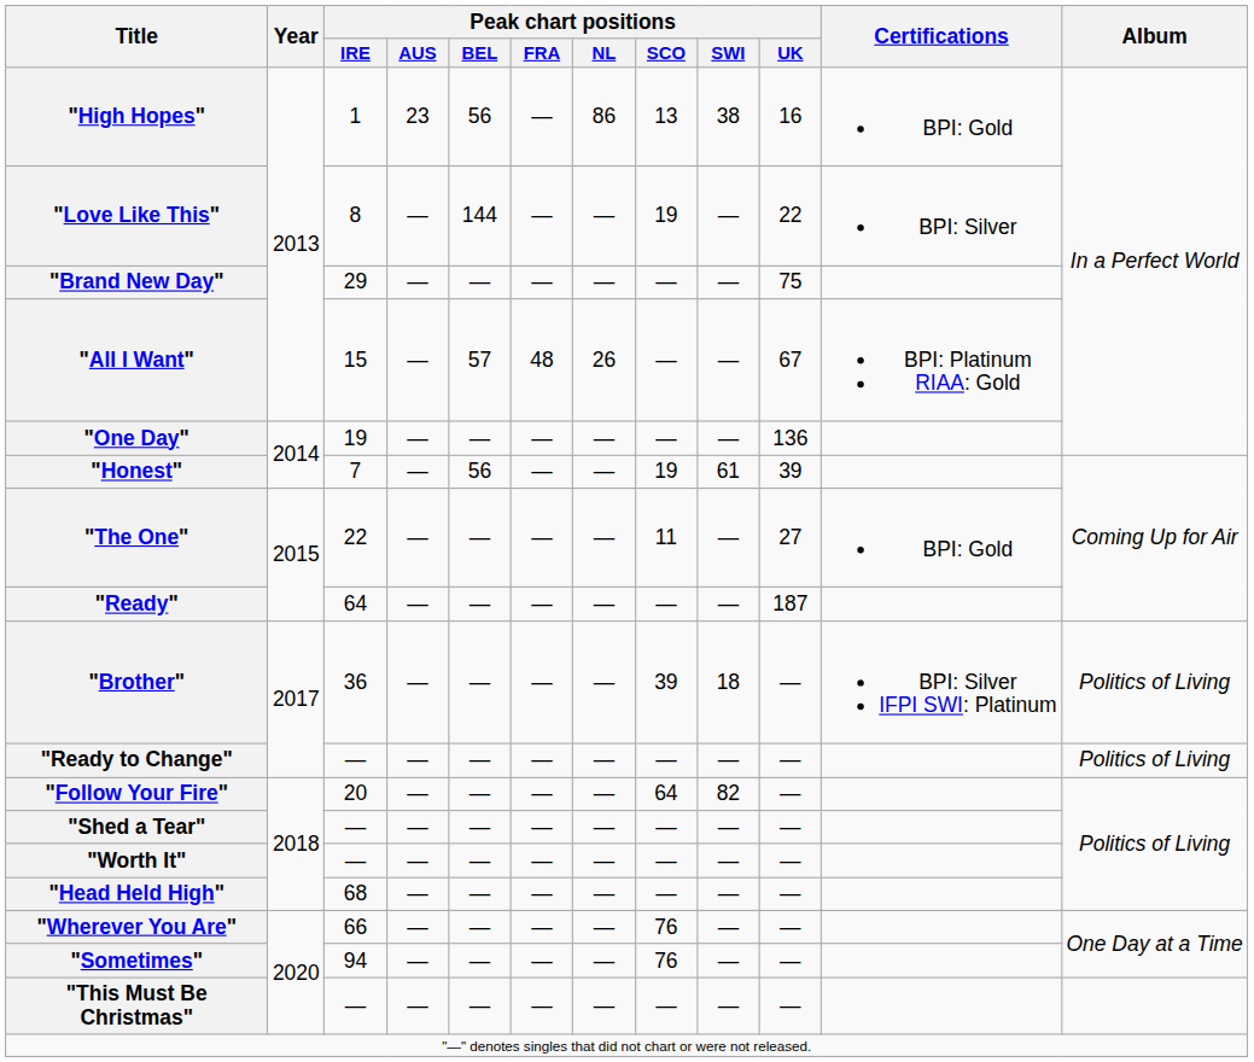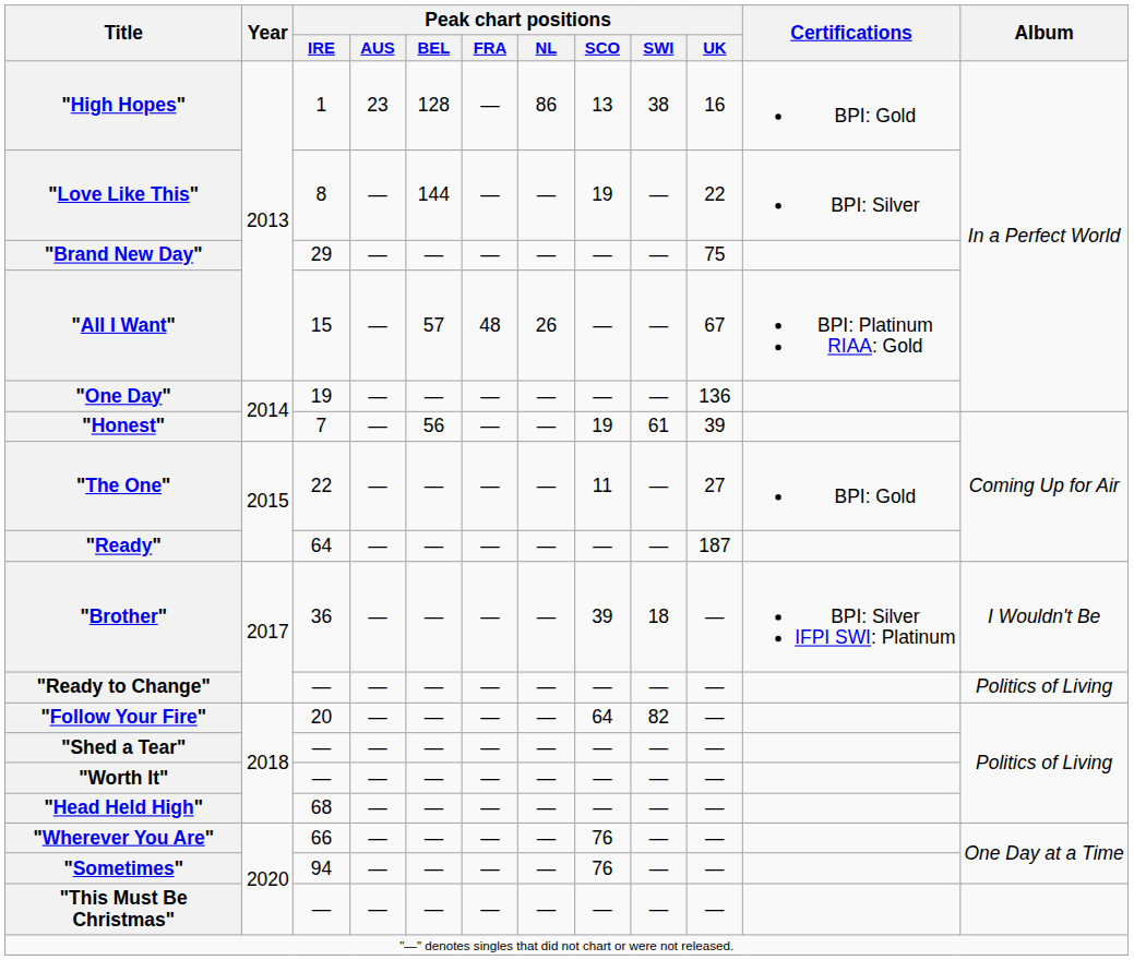 <table class="wikitable plainrowheaders" style="text-align:center;">
 <tr>
 <th scope="col" rowspan="2" style="width:12em;">Title</th>
 <th scope="col" rowspan="2" style="width:1em;">Year</th>
 <th scope="col" colspan="8">Peak chart positions</th>
 <th scope="col" rowspan="2"><a href='#'>Certifications</a></th>
 <th scope="col" rowspan="2">Album</th>
 </tr>
 <tr>
 <th scope="col" style="width:3em;font-size:85%;"><a href='#'>IRE</a><br></th>
 <th scope="col" style="width:3em;font-size:85%;"><a href='#'>AUS</a><br></th>
 <th scope="col" style="width:3em;font-size:85%;"><a href='#'>BEL</a><br></th>
 <th scope="col" style="width:3em;font-size:85%;"><a href='#'>FRA</a><br></th>
 <th scope="col" style="width:3em;font-size:85%;"><a href='#'>NL</a><br></th>
 <th scope="col" style="width:3em;font-size:85%;"><a href='#'>SCO</a><br></th>
 <th scope="col" style="width:3em;font-size:85%;"><a href='#'>SWI</a><br></th>
 <th scope="col" style="width:3em;font-size:85%;"><a href='#'>UK</a><br></th>
 </tr>
 <tr>
 <th scope="row">"<a href='#'>High Hopes</a>"</th>
 <td rowspan="4">2013</td>
 <td>1</td>
 <td>23</td>
-<td>56</td>
+<td>128</td>
 <td>—</td>
 <td>86</td>
 <td>13</td>
 <td>38</td>
 <td>16</td>
 <td><br><ul><li>BPI: Gold</li></ul></td>
 <td rowspan="5"><em>In a Perfect World</em></td>
 </tr>
 <tr>
 <th scope="row">"<a href='#'>Love Like This</a>"</th>
 <td>8</td>
 <td>—</td>
 <td>144</td>
 <td>—</td>
 <td>—</td>
 <td>19</td>
 <td>—</td>
 <td>22</td>
 <td><br><ul><li>BPI: Silver</li></ul></td>
 </tr>
 <tr>
 <th scope="row">"<a href='#'>Brand New Day</a>"</th>
 <td>29</td>
 <td>—</td>
 <td>—</td>
 <td>—</td>
 <td>—</td>
 <td>—</td>
 <td>—</td>
 <td>75</td>
 <td></td>
 </tr>
 <tr>
 <th scope="row">"<a href='#'>All I Want</a>"</th>
 <td>15</td>
 <td>—</td>
 <td>57</td>
 <td>48</td>
 <td>26</td>
 <td>—</td>
 <td>—</td>
 <td>67</td>
 <td><br><ul><li>BPI: Platinum</li><li><a href='#'>RIAA</a>: Gold</li></ul></td>
 </tr>
 <tr>
 <th scope="row">"<a href='#'>One Day</a>"</th>
 <td rowspan="2">2014</td>
 <td>19</td>
 <td>—</td>
 <td>—</td>
 <td>—</td>
 <td>—</td>
 <td>—</td>
 <td>—</td>
 <td>136</td>
 <td></td>
 </tr>
 <tr>
 <th scope="row">"<a href='#'>Honest</a>"</th>
 <td>7</td>
 <td>—</td>
 <td>56</td>
 <td>—</td>
 <td>—</td>
 <td>19</td>
 <td>61</td>
 <td>39</td>
 <td></td>
 <td rowspan="3"><em>Coming Up for Air</em></td>
 </tr>
 <tr>
 <th scope="row">"<a href='#'>The One</a>"</th>
 <td rowspan="2">2015</td>
 <td>22</td>
 <td>—</td>
 <td>—</td>
 <td>—</td>
 <td>—</td>
 <td>11</td>
 <td>—</td>
 <td>27</td>
 <td><br><ul><li>BPI: Gold</li></ul></td>
 </tr>
 <tr>
 <th scope="row">"<a href='#'>Ready</a>"</th>
 <td>64</td>
 <td>—</td>
 <td>—</td>
 <td>—</td>
 <td>—</td>
 <td>—</td>
 <td>—</td>
 <td>187</td>
 <td></td>
 </tr>
 <tr>
 <th scope="row">"<a href='#'>Brother</a>"</th>
 <td rowspan="2">2017</td>
 <td>36</td>
 <td>—</td>
 <td>—</td>
 <td>—</td>
 <td>—</td>
 <td>39</td>
 <td>18</td>
 <td>—</td>
 <td><br><ul><li>BPI: Silver</li><li><a href='#'>IFPI SWI</a>: Platinum</li></ul></td>
-<td><em>Politics of Living</em></td>
+<td><em>I Wouldn't Be</em></td>
 </tr>
 <tr>
 <th scope="row">"Ready to Change"</th>
 <td>—</td>
 <td>—</td>
 <td>—</td>
 <td>—</td>
 <td>—</td>
 <td>—</td>
 <td>—</td>
 <td>—</td>
 <td></td>
 <td><em>Politics of Living</em></td>
 </tr>
 <tr>
 <th scope="row">"<a href='#'>Follow Your Fire</a>"</th>
 <td rowspan="4">2018</td>
 <td>20</td>
 <td>—</td>
 <td>—</td>
 <td>—</td>
 <td>—</td>
 <td>64</td>
 <td>82</td>
 <td>—</td>
 <td></td>
 <td rowspan="4"><em>Politics of Living</em></td>
 </tr>
 <tr>
 <th scope="row">"Shed a Tear"</th>
 <td>—</td>
 <td>—</td>
 <td>—</td>
 <td>—</td>
 <td>—</td>
 <td>—</td>
 <td>—</td>
 <td>—</td>
 <td></td>
 </tr>
 <tr>
 <th scope="row">"Worth It"</th>
 <td>—</td>
 <td>—</td>
 <td>—</td>
 <td>—</td>
 <td>—</td>
 <td>—</td>
 <td>—</td>
 <td>—</td>
 <td></td>
 </tr>
 <tr>
 <th scope="row">"<a href='#'>Head Held High</a>"</th>
 <td>68</td>
 <td>—</td>
 <td>—</td>
 <td>—</td>
 <td>—</td>
 <td>—</td>
 <td>—</td>
 <td>—</td>
 <td></td>
 </tr>
 <tr>
 <th scope="row">"<a href='#'>Wherever You Are</a>"</th>
 <td rowspan="3">2020</td>
 <td>66</td>
 <td>—</td>
 <td>—</td>
 <td>—</td>
 <td>—</td>
 <td>76</td>
 <td>—</td>
 <td>—</td>
 <td></td>
 <td rowspan="2"><em>One Day at a Time</em></td>
 </tr>
 <tr>
 <th scope="row">"<a href='#'>Sometimes</a>"</th>
 <td>94</td>
 <td>—</td>
 <td>—</td>
 <td>—</td>
 <td>—</td>
 <td>76</td>
 <td>—</td>
 <td>—</td>
 <td></td>
 </tr>
 <tr>
 <th scope="row">"This Must Be Christmas"</th>
 <td>—</td>
 <td>—</td>
 <td>—</td>
 <td>—</td>
 <td>—</td>
 <td>—</td>
 <td>—</td>
 <td>—</td>
 <td></td>
 <td></td>
 </tr>
 <tr>
 <td colspan="17" style="text-align:center; font-size:8pt;">"—" denotes singles that did not chart or were not released.</td>
 </tr>
 </table>
